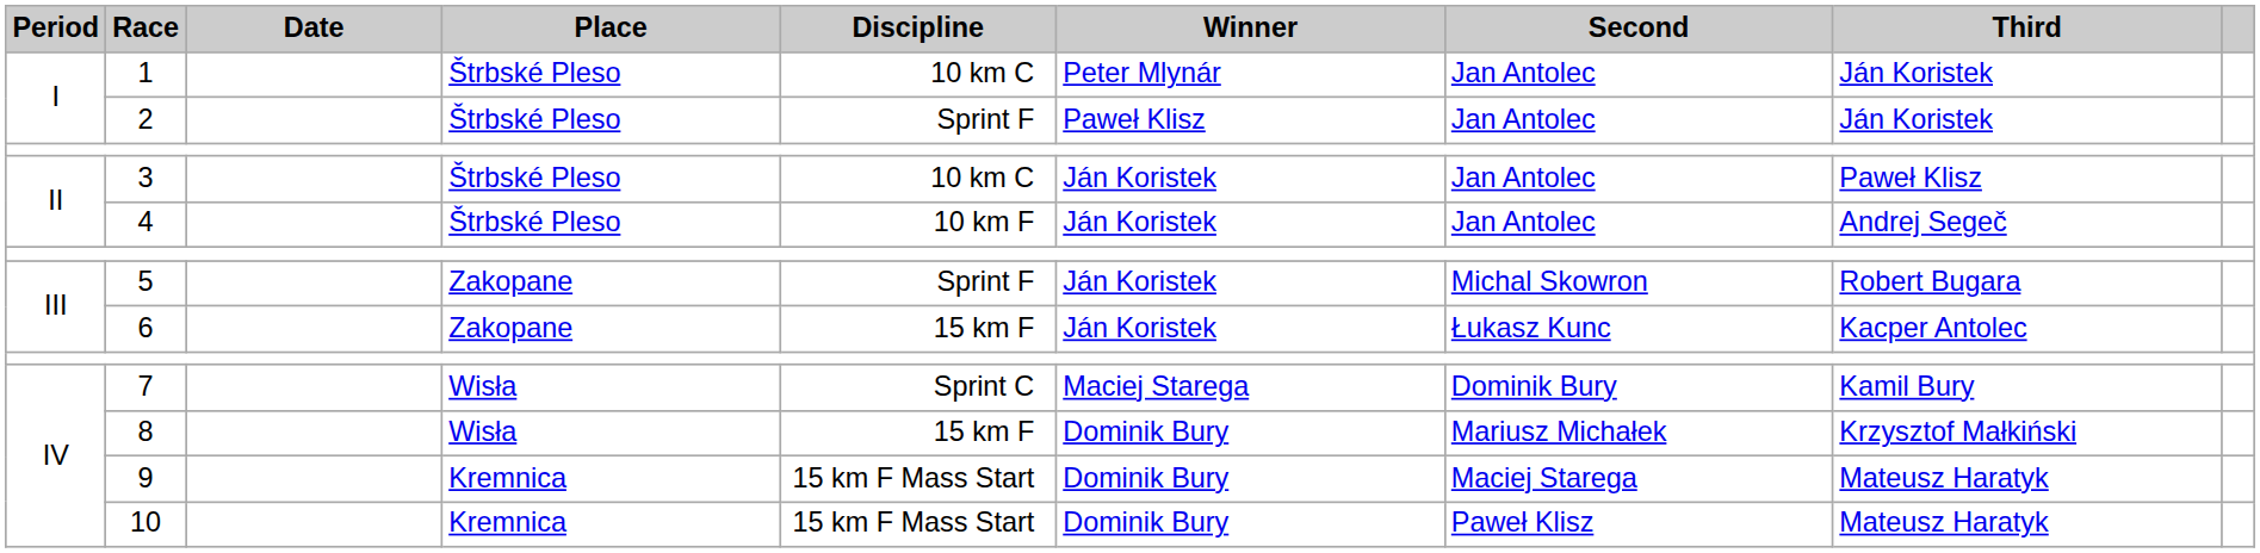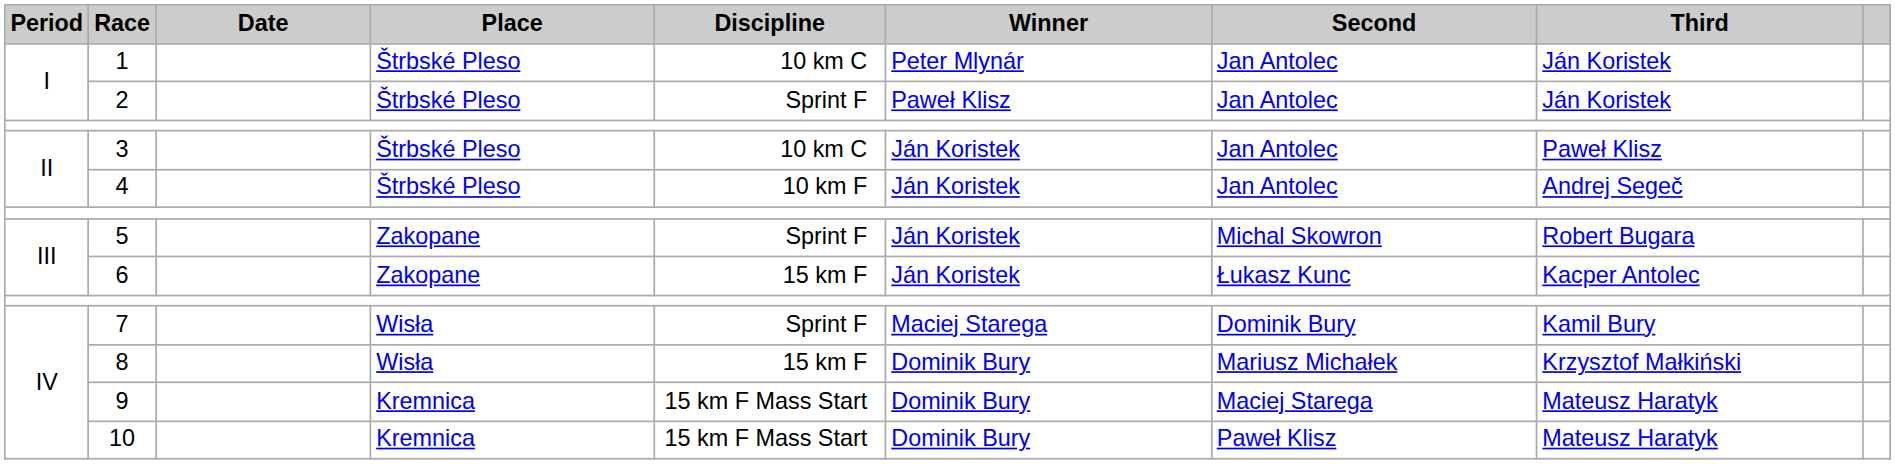 <table class="wikitable plainrowheaders" style="background:#fff; font-size:86%; line-height:16px; border:grey solid 1px; border-collapse:collapse;">
 <tr style="background:#ccc; text-align:center;">
 <th scope="col" style="background:#ccc; width=20 px;">Period</th>
 <th scope="col" style="background:#ccc; width=30 px;">Race</th>
 <th scope="col" style="background:#ccc; width:120px;">Date</th>
 <th scope="col" style="background:#ccc; width:160px;">Place</th>
 <th scope="col" style="background:#ccc; width:130px;">Discipline</th>
 <th scope="col" style="background:#ccc; width:185px;">Winner</th>
 <th scope="col" style="background:#ccc; width:185px;">Second</th>
 <th scope="col" style="background:#ccc; width:185px;">Third</th>
 <th scope="col" style="background:#ccc; width:10px;"></th>
 </tr>
 <tr>
 <td rowspan=2 align=center>I</td>
 <td align=center>1</td>
 <td align=right>  </td>
 <td> <a href='#'>Štrbské Pleso</a></td>
 <td align=right>10 km C  </td>
 <td> <a href='#'>Peter Mlynár</a></td>
 <td> <a href='#'>Jan Antolec</a></td>
 <td> <a href='#'>Ján Koristek</a></td>
 <td></td>
 </tr>
 <tr>
 <td align=center>2</td>
 <td align=right>  </td>
 <td> <a href='#'>Štrbské Pleso</a></td>
 <td align=right>Sprint F  </td>
 <td> <a href='#'>Paweł Klisz</a></td>
 <td> <a href='#'>Jan Antolec</a></td>
 <td> <a href='#'>Ján Koristek</a></td>
 <td></td>
 </tr>
 <tr>
 <td colspan=9></td>
 </tr>
 <tr>
 <td rowspan=2 align=center>II</td>
 <td align=center>3</td>
 <td align=right>  </td>
 <td> <a href='#'>Štrbské Pleso</a></td>
 <td align=right>10 km C  </td>
 <td> <a href='#'>Ján Koristek</a></td>
 <td> <a href='#'>Jan Antolec</a></td>
 <td> <a href='#'>Paweł Klisz</a></td>
 <td></td>
 </tr>
 <tr>
 <td align=center>4</td>
 <td align=right>  </td>
 <td> <a href='#'>Štrbské Pleso</a></td>
 <td align=right>10 km F  </td>
 <td> <a href='#'>Ján Koristek</a></td>
 <td> <a href='#'>Jan Antolec</a></td>
 <td> <a href='#'>Andrej Segeč</a></td>
 <td></td>
 </tr>
 <tr>
 <td colspan=9></td>
 </tr>
 <tr>
 <td rowspan=2 align=center>III</td>
 <td align=center>5</td>
 <td align=right>  </td>
 <td> <a href='#'>Zakopane</a></td>
 <td align=right>Sprint F  </td>
 <td> <a href='#'>Ján Koristek</a></td>
 <td> <a href='#'>Michal Skowron</a></td>
 <td> <a href='#'>Robert Bugara</a></td>
 <td></td>
 </tr>
 <tr>
 <td align=center>6</td>
 <td align=right>  </td>
 <td> <a href='#'>Zakopane</a></td>
 <td align=right>15 km F  </td>
 <td> <a href='#'>Ján Koristek</a></td>
 <td> <a href='#'>Łukasz Kunc</a></td>
 <td> <a href='#'>Kacper Antolec</a></td>
 <td></td>
 </tr>
 <tr>
 <td colspan=9></td>
 </tr>
 <tr>
 <td rowspan=4 align=center>IV</td>
 <td align=center>7</td>
 <td align=right>  </td>
 <td> <a href='#'>Wisła</a></td>
-<td align=right>Sprint C  </td>
+<td align=right>Sprint F  </td>
 <td> <a href='#'>Maciej Starega</a></td>
 <td> <a href='#'>Dominik Bury</a></td>
 <td> <a href='#'>Kamil Bury</a></td>
 <td></td>
 </tr>
 <tr>
 <td align=center>8</td>
 <td align=right>  </td>
 <td> <a href='#'>Wisła</a></td>
 <td align=right>15 km F  </td>
 <td> <a href='#'>Dominik Bury</a></td>
 <td> <a href='#'>Mariusz Michałek</a></td>
 <td> <a href='#'>Krzysztof Małkiński</a></td>
 <td></td>
 </tr>
 <tr>
 <td align=center>9</td>
 <td align=right>  </td>
 <td> <a href='#'>Kremnica</a></td>
 <td align=right>15 km F Mass Start  </td>
 <td> <a href='#'>Dominik Bury</a></td>
 <td> <a href='#'>Maciej Starega</a></td>
 <td> <a href='#'>Mateusz Haratyk</a></td>
 <td></td>
 </tr>
 <tr>
 <td align=center>10</td>
 <td align=right>  </td>
 <td> <a href='#'>Kremnica</a></td>
 <td align=right>15 km F Mass Start  </td>
 <td> <a href='#'>Dominik Bury</a></td>
 <td> <a href='#'>Paweł Klisz</a></td>
 <td> <a href='#'>Mateusz Haratyk</a></td>
 <td></td>
 </tr>
 </table>
